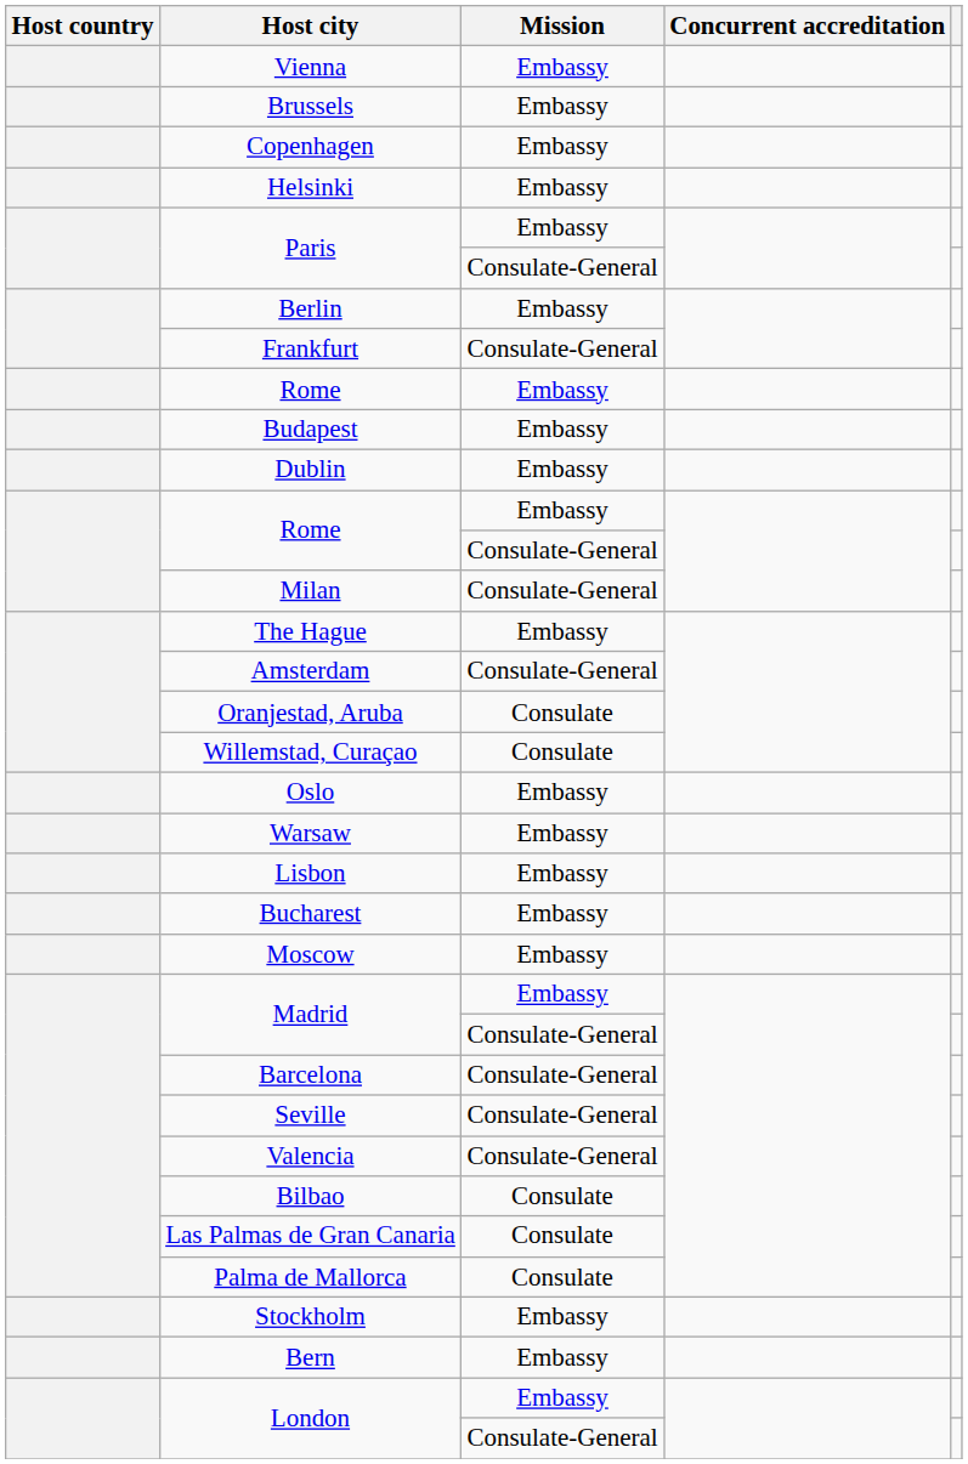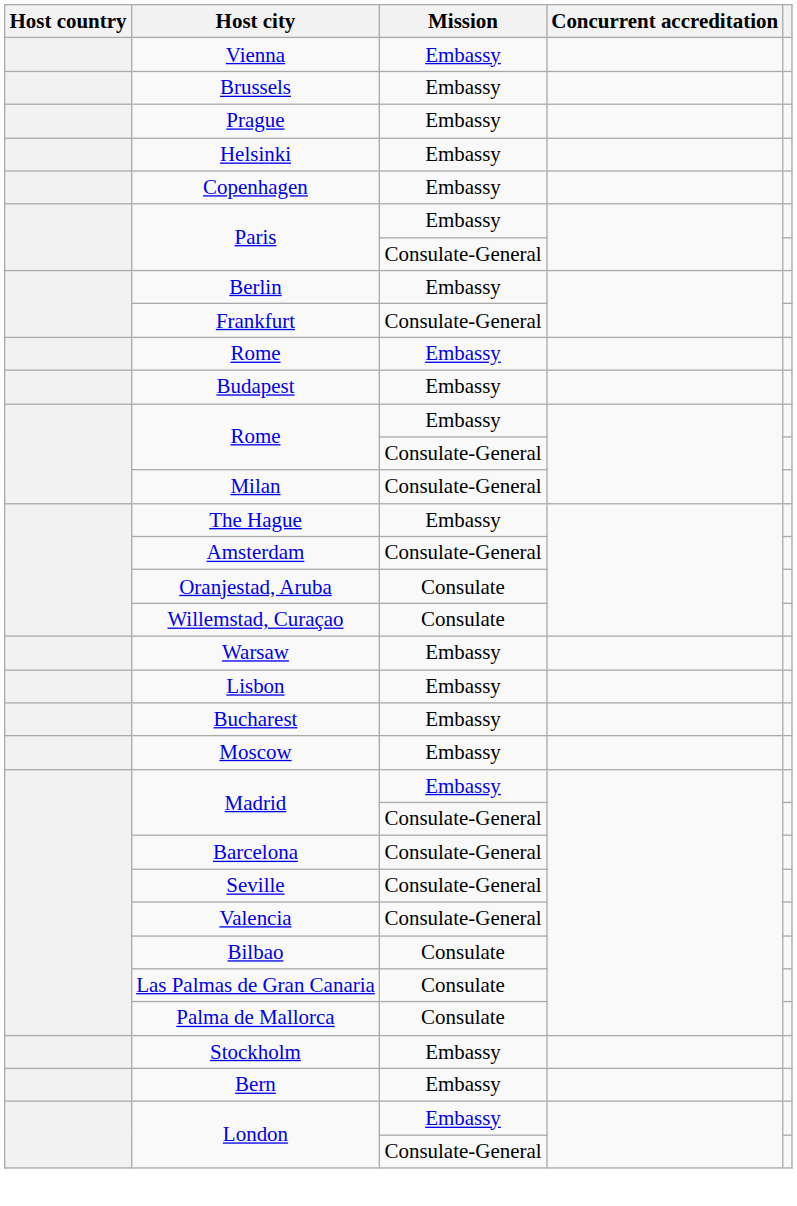 <table class="wikitable plainrowheaders" style="text-align:center;">
 <tr>
 <th scope="col">Host country</th>
 <th scope="col">Host city</th>
 <th scope="col">Mission</th>
 <th scope="col">Concurrent accreditation</th>
 <th scope="col"></th>
 </tr>
 <tr>
 <th scope="row"></th>
 <td><a href='#'>Vienna</a></td>
 <td><a href='#'>Embassy</a></td>
 <td></td>
 <td></td>
 </tr>
 <tr>
 <th scope="row"></th>
 <td><a href='#'>Brussels</a></td>
 <td>Embassy</td>
 <td></td>
 <td></td>
 </tr>
 <tr>
 <th scope="row"></th>
-<td><a href='#'>Copenhagen</a></td>
+<td><a href='#'>Prague</a></td>
 <td>Embassy</td>
 <td></td>
 <td></td>
 </tr>
 <tr>
 <th scope="row"></th>
 <td><a href='#'>Helsinki</a></td>
+<td>Embassy</td>
+<td></td>
+<td></td>
+</tr>
+<tr>
+<th scope="row"></th>
+<td><a href='#'>Copenhagen</a></td>
 <td>Embassy</td>
 <td></td>
 <td></td>
 </tr>
 <tr>
 <th scope="row" rowspan="2"></th>
 <td rowspan="2"><a href='#'>Paris</a></td>
 <td>Embassy</td>
 <td rowspan="2"></td>
 <td></td>
 </tr>
 <tr>
 <td>Consulate-General</td>
 <td></td>
 </tr>
 <tr>
 <th scope="row" rowspan="2"></th>
 <td><a href='#'>Berlin</a></td>
 <td>Embassy</td>
 <td rowspan="2"></td>
 <td></td>
 </tr>
 <tr>
 <td><a href='#'>Frankfurt</a></td>
 <td>Consulate-General</td>
 <td></td>
 </tr>
 <tr>
 <th scope="row"></th>
 <td><a href='#'>Rome</a></td>
 <td><a href='#'>Embassy</a></td>
 <td></td>
 <td></td>
 </tr>
 <tr>
 <th scope="row"></th>
 <td><a href='#'>Budapest</a></td>
 <td>Embassy</td>
 <td></td>
 <td></td>
 </tr>
 <tr>
-<th scope="row"></th>
-<td><a href='#'>Dublin</a></td>
-<td>Embassy</td>
-<td></td>
-<td></td>
-</tr>
-<tr>
 <th scope="row" rowspan="3"></th>
 <td rowspan="2"><a href='#'>Rome</a></td>
 <td>Embassy</td>
 <td rowspan="3"></td>
 <td></td>
 </tr>
 <tr>
 <td>Consulate-General</td>
 <td></td>
 </tr>
 <tr>
 <td><a href='#'>Milan</a></td>
 <td>Consulate-General</td>
 <td></td>
 </tr>
 <tr>
 <th scope="row" rowspan="4"></th>
 <td><a href='#'>The Hague</a></td>
 <td>Embassy</td>
 <td rowspan="4"></td>
 <td></td>
 </tr>
 <tr>
 <td><a href='#'>Amsterdam</a></td>
 <td>Consulate-General</td>
 <td></td>
 </tr>
 <tr>
 <td><a href='#'>Oranjestad, Aruba</a></td>
 <td>Consulate</td>
 <td></td>
 </tr>
 <tr>
 <td><a href='#'>Willemstad, Curaçao</a></td>
 <td>Consulate</td>
-<td></td>
-</tr>
-<tr>
-<th scope="row"></th>
-<td><a href='#'>Oslo</a></td>
-<td>Embassy</td>
-<td></td>
 <td></td>
 </tr>
 <tr>
 <th scope="row"></th>
 <td><a href='#'>Warsaw</a></td>
 <td>Embassy</td>
 <td></td>
 <td></td>
 </tr>
 <tr>
 <th scope="row"></th>
 <td><a href='#'>Lisbon</a></td>
 <td>Embassy</td>
 <td></td>
 <td></td>
 </tr>
 <tr>
 <th scope="row"></th>
 <td><a href='#'>Bucharest</a></td>
 <td>Embassy</td>
 <td></td>
 <td></td>
 </tr>
 <tr>
 <th scope="row"></th>
 <td><a href='#'>Moscow</a></td>
 <td>Embassy</td>
 <td></td>
 <td></td>
 </tr>
 <tr>
 <th scope="row" rowspan="8"></th>
 <td rowspan="2"><a href='#'>Madrid</a></td>
 <td><a href='#'>Embassy</a></td>
 <td rowspan="8"></td>
 <td></td>
 </tr>
 <tr>
 <td>Consulate-General</td>
 <td></td>
 </tr>
 <tr>
 <td><a href='#'>Barcelona</a></td>
 <td>Consulate-General</td>
 <td></td>
 </tr>
 <tr>
 <td><a href='#'>Seville</a></td>
 <td>Consulate-General</td>
 <td></td>
 </tr>
 <tr>
 <td><a href='#'>Valencia</a></td>
 <td>Consulate-General</td>
 <td></td>
 </tr>
 <tr>
 <td><a href='#'>Bilbao</a></td>
 <td>Consulate</td>
 <td></td>
 </tr>
 <tr>
 <td><a href='#'>Las Palmas de Gran Canaria</a></td>
 <td>Consulate</td>
 <td></td>
 </tr>
 <tr>
 <td><a href='#'>Palma de Mallorca</a></td>
 <td>Consulate</td>
 <td></td>
 </tr>
 <tr>
 <th scope="row"></th>
 <td><a href='#'>Stockholm</a></td>
 <td>Embassy</td>
 <td></td>
 <td></td>
 </tr>
 <tr>
 <th scope="row"></th>
 <td><a href='#'>Bern</a></td>
 <td>Embassy</td>
 <td></td>
 <td></td>
 </tr>
 <tr>
 <th rowspan="2" scope="row"></th>
 <td rowspan="2"><a href='#'>London</a></td>
 <td><a href='#'>Embassy</a></td>
 <td rowspan="2"></td>
 <td></td>
 </tr>
 <tr>
 <td>Consulate-General</td>
 <td></td>
 </tr>
 </table>
